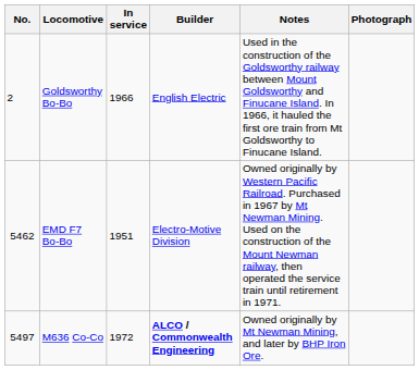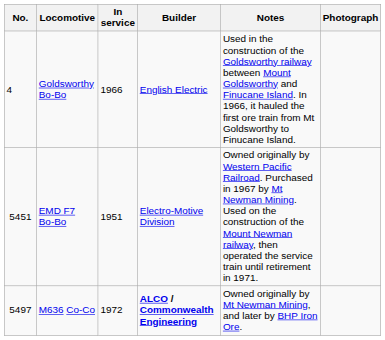 <table class="wikitable">
 <tr>
 <th>No.</th>
 <th>Locomotive</th>
 <th>In service</th>
 <th>Builder</th>
 <th>Notes</th>
 <th>Photograph</th>
 </tr>
 <tr>
-<td>2 </td>
+<td>4 </td>
 <td><a href='#'>Goldsworthy</a> <a href='#'>Bo-Bo</a></td>
 <td>1966</td>
 <td><a href='#'>English Electric</a></td>
 <td>Used in the construction of the <a href='#'>Goldsworthy railway</a> between <a href='#'>Mount Goldsworthy</a> and <a href='#'>Finucane Island</a>.  In 1966, it hauled the first ore train from Mt Goldsworthy to Finucane Island.</td>
 <td></td>
 </tr>
 <tr>
-<td> 5462 </td>
+<td> 5451 </td>
 <td><a href='#'>EMD F7</a><br><a href='#'>Bo-Bo</a></td>
 <td>1951</td>
 <td><a href='#'>Electro-Motive Division</a></td>
 <td>Owned originally by <a href='#'>Western Pacific Railroad</a>.  Purchased in 1967 by <a href='#'>Mt Newman Mining</a>.  Used on the construction of the <a href='#'>Mount Newman railway</a>, then operated the service train until retirement in 1971.</td>
 <td></td>
 </tr>
 <tr>
 <td> 5497 </td>
 <td><a href='#'>M636</a> <a href='#'>Co-Co</a></td>
 <td>1972</td>
 <td><strong><a href='#'>ALCO</a> / <a href='#'>Commonwealth Engineering</a></strong></td>
 <td>Owned originally by <a href='#'>Mt Newman Mining</a>, and later by <a href='#'>BHP Iron Ore</a>.</td>
 <td></td>
 </tr>
 </table>
